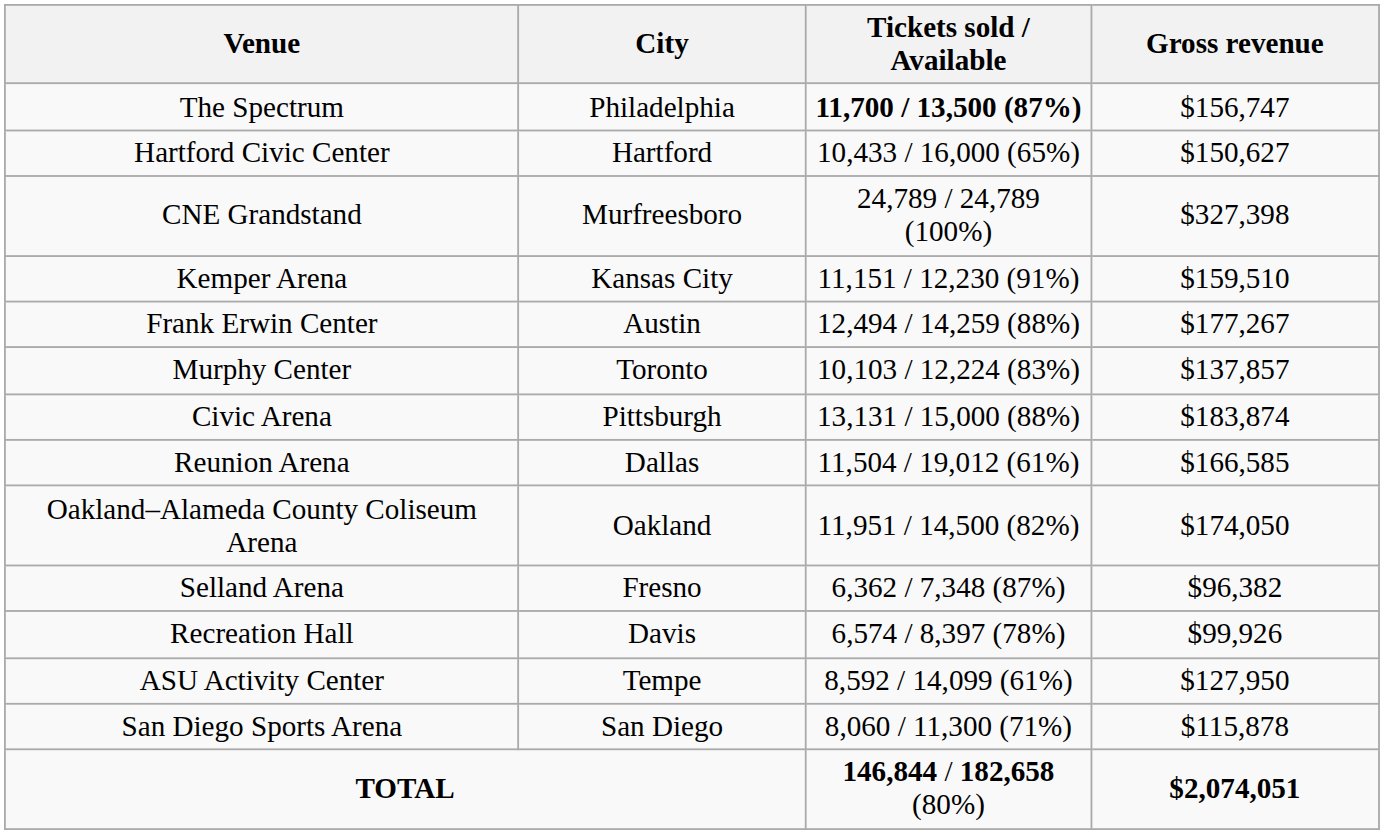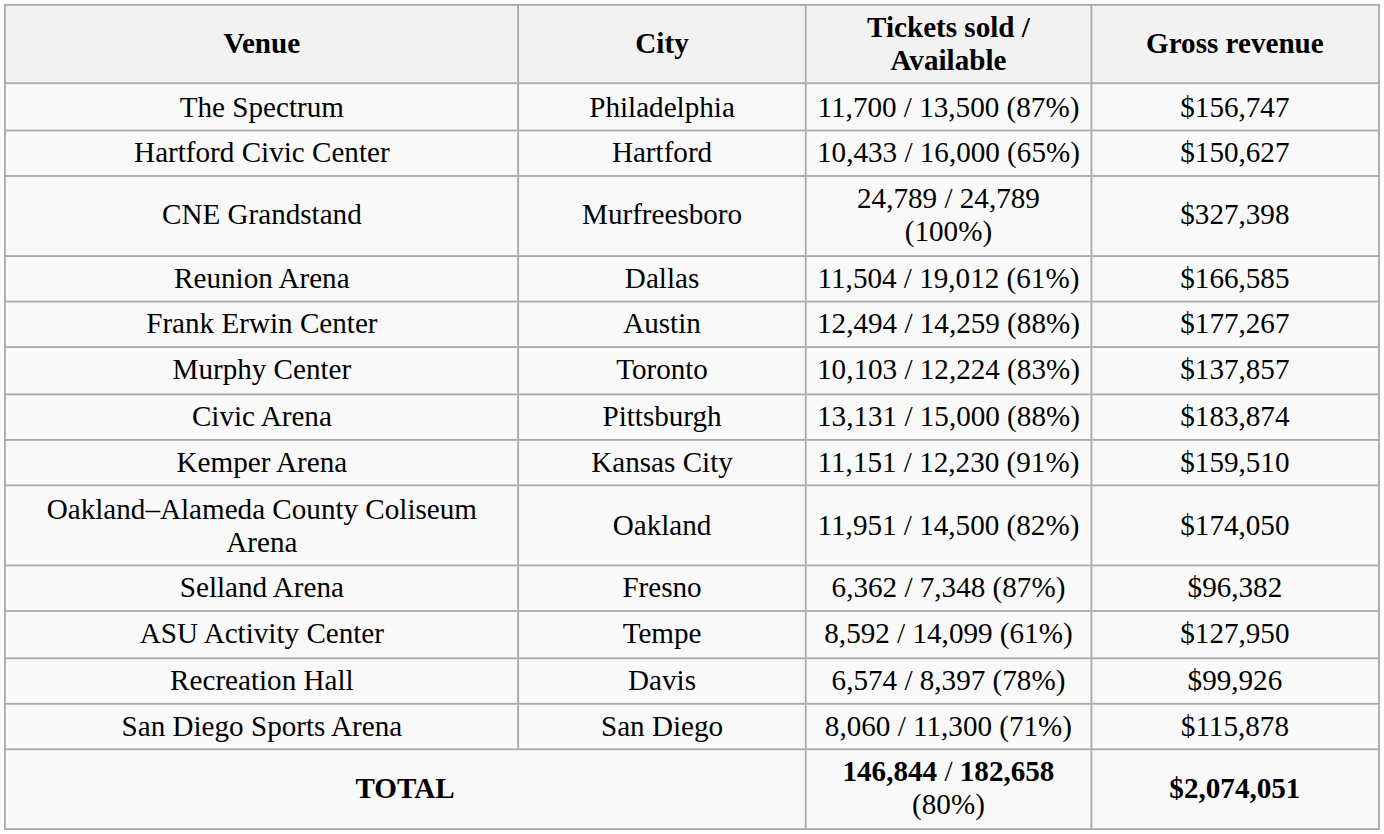 <table class="wikitable" style="text-align:center">
 <tr>
 <th style="width:275px;">Venue</th>
 <th style="width:150px;">City</th>
 <th style="width:150px;">Tickets sold / Available</th>
 <th style="width:150px;">Gross revenue</th>
 </tr>
 <tr>
 <td>The Spectrum</td>
 <td>Philadelphia</td>
-<td><strong>11,700 / 13,500 (87%)</strong></td>
+<td>11,700 / 13,500 (87%)</td>
 <td>$156,747</td>
 </tr>
 <tr>
 <td>Hartford Civic Center</td>
 <td>Hartford</td>
 <td>10,433 / 16,000 (65%)</td>
 <td>$150,627</td>
 </tr>
 <tr>
 <td>CNE Grandstand</td>
 <td>Murfreesboro</td>
 <td>24,789 / 24,789 (100%)</td>
 <td>$327,398</td>
 </tr>
 <tr>
-<td>Kemper Arena</td>
-<td>Kansas City</td>
-<td>11,151 / 12,230 (91%)</td>
-<td>$159,510</td>
+<td>Reunion Arena</td>
+<td>Dallas</td>
+<td>11,504 / 19,012 (61%)</td>
+<td>$166,585</td>
 </tr>
 <tr>
 <td>Frank Erwin Center</td>
 <td>Austin</td>
 <td>12,494 / 14,259 (88%)</td>
 <td>$177,267</td>
 </tr>
 <tr>
 <td>Murphy Center</td>
 <td>Toronto</td>
 <td>10,103 / 12,224 (83%)</td>
 <td>$137,857</td>
 </tr>
 <tr>
 <td>Civic Arena</td>
 <td>Pittsburgh</td>
 <td>13,131 / 15,000 (88%)</td>
 <td>$183,874</td>
 </tr>
 <tr>
-<td>Reunion Arena</td>
-<td>Dallas</td>
-<td>11,504 / 19,012 (61%)</td>
-<td>$166,585</td>
+<td>Kemper Arena</td>
+<td>Kansas City</td>
+<td>11,151 / 12,230 (91%)</td>
+<td>$159,510</td>
 </tr>
 <tr>
 <td>Oakland–Alameda County Coliseum Arena</td>
 <td>Oakland</td>
 <td>11,951 / 14,500 (82%)</td>
 <td>$174,050</td>
 </tr>
 <tr>
 <td>Selland Arena</td>
 <td>Fresno</td>
 <td>6,362 / 7,348 (87%)</td>
 <td>$96,382</td>
 </tr>
 <tr>
+<td>ASU Activity Center</td>
+<td>Tempe</td>
+<td>8,592 / 14,099 (61%)</td>
+<td>$127,950</td>
+</tr>
+<tr>
 <td>Recreation Hall</td>
 <td>Davis</td>
 <td>6,574 / 8,397 (78%)</td>
 <td>$99,926</td>
-</tr>
-<tr>
-<td>ASU Activity Center</td>
-<td>Tempe</td>
-<td>8,592 / 14,099 (61%)</td>
-<td>$127,950</td>
 </tr>
 <tr>
 <td>San Diego Sports Arena</td>
 <td>San Diego</td>
 <td>8,060 / 11,300 (71%)</td>
 <td>$115,878</td>
 </tr>
 <tr>
 <td colspan="2"><strong>TOTAL</strong></td>
 <td><strong>146,844</strong> / <strong>182,658</strong> (80%)</td>
 <td><strong>$2,074,051</strong></td>
 </tr>
 <tr>
 </tr>
 </table>
